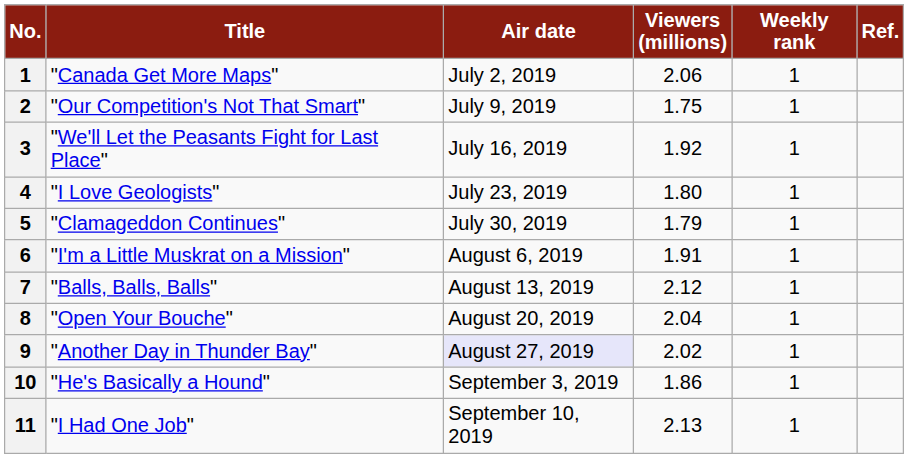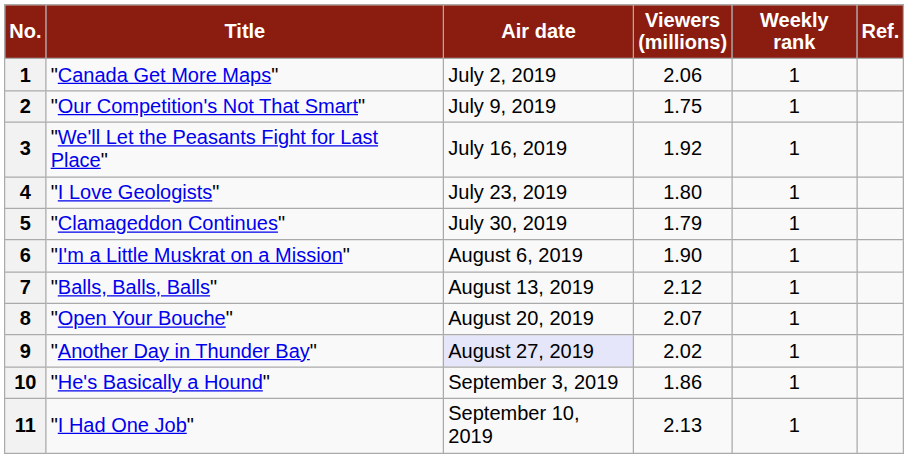 <table class="wikitable" style="text-align:center; width:57%">
 <tr>
 <th style="background:#8b1c10; color:white;">No.</th>
 <th style="background:#8b1c10; color:white;">Title</th>
 <th style="background:#8b1c10; color:white;">Air date</th>
 <th style="background:#8b1c10; color:white;" data-sort-type="number">Viewers <br> (millions)</th>
 <th style="background:#8b1c10; color:white;" data-sort-type="number">Weekly rank</th>
 <th style="background:#8b1c10; color:white;">Ref.</th>
 </tr>
 <tr>
 <th>1</th>
 <td style="text-align:left;">"<a href='#'>Canada Get More Maps</a>"</td>
 <td style="text-align:left;">July 2, 2019</td>
 <td>2.06</td>
 <td>1</td>
 <td></td>
 </tr>
 <tr>
 <th>2</th>
 <td style="text-align:left;">"<a href='#'>Our Competition's Not That Smart</a>"</td>
 <td style="text-align:left;">July 9, 2019</td>
 <td>1.75</td>
 <td>1</td>
 <td></td>
 </tr>
 <tr>
 <th>3</th>
 <td style="text-align:left;">"<a href='#'>We'll Let the Peasants Fight for Last Place</a>"</td>
 <td style="text-align:left;">July 16, 2019</td>
 <td>1.92</td>
 <td>1</td>
 <td></td>
 </tr>
 <tr>
 <th>4</th>
 <td style="text-align:left;">"<a href='#'>I Love Geologists</a>"</td>
 <td style="text-align:left;">July 23, 2019</td>
 <td>1.80</td>
 <td>1</td>
 <td></td>
 </tr>
 <tr>
 <th>5</th>
 <td style="text-align:left;">"<a href='#'>Clamageddon Continues</a>"</td>
 <td style="text-align:left;">July 30, 2019</td>
 <td>1.79</td>
 <td>1</td>
 <td></td>
 </tr>
 <tr>
 <th>6</th>
 <td style="text-align:left;">"<a href='#'>I'm a Little Muskrat on a Mission</a>"</td>
 <td style="text-align:left;">August 6, 2019</td>
-<td>1.91</td>
+<td>1.90</td>
 <td>1</td>
 <td></td>
 </tr>
 <tr>
 <th>7</th>
 <td style="text-align:left;">"<a href='#'>Balls, Balls, Balls</a>"</td>
 <td style="text-align:left;">August 13, 2019</td>
 <td>2.12</td>
 <td>1</td>
 <td></td>
 </tr>
 <tr>
 <th>8</th>
 <td style="text-align:left;">"<a href='#'>Open Your Bouche</a>"</td>
 <td style="text-align:left;">August 20, 2019</td>
-<td>2.04</td>
+<td>2.07</td>
 <td>1</td>
 <td></td>
 </tr>
 <tr>
 <th>9</th>
 <td style="text-align:left;">"<a href='#'>Another Day in Thunder Bay</a>"</td>
 <td style="background: lavender; text-align:left;">August 27, 2019</td>
 <td>2.02</td>
 <td>1</td>
 <td></td>
 </tr>
 <tr>
 <th>10</th>
 <td style="text-align:left;">"<a href='#'>He's Basically a Hound</a>"</td>
 <td style="text-align:left;">September 3, 2019</td>
 <td>1.86</td>
 <td>1</td>
 <td></td>
 </tr>
 <tr>
 <th>11</th>
 <td style="text-align:left;">"<a href='#'>I Had One Job</a>"</td>
 <td style="text-align:left;">September 10, 2019</td>
 <td>2.13</td>
 <td>1</td>
 <td></td>
 </tr>
 </table>
